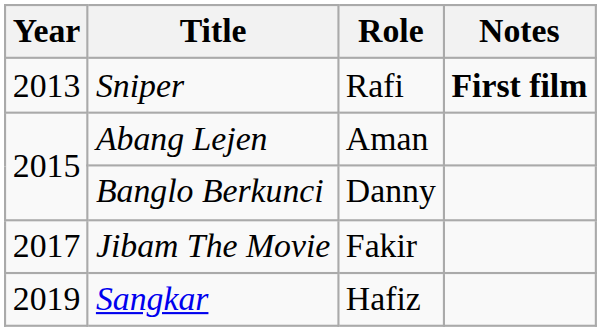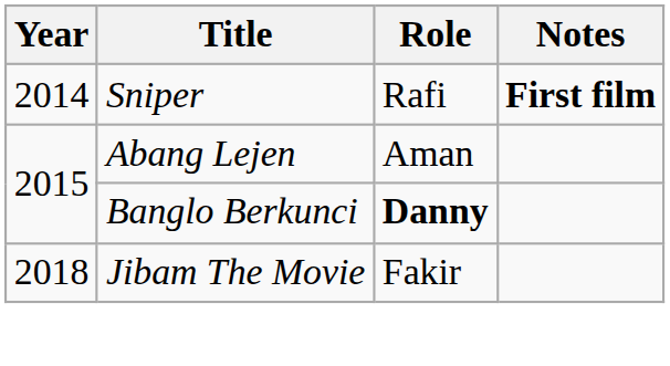 <table class="wikitable">
 <tr>
 <th>Year</th>
 <th>Title</th>
 <th>Role</th>
 <th>Notes</th>
 </tr>
 <tr>
-<td>2013</td>
+<td>2014</td>
 <td><em>Sniper</em></td>
 <td>Rafi</td>
 <td><strong>First film</strong></td>
 </tr>
 <tr>
 <td rowspan="2">2015</td>
 <td><em>Abang Lejen</em></td>
 <td>Aman</td>
 <td></td>
 </tr>
 <tr>
 <td><em>Banglo Berkunci</em></td>
-<td>Danny</td>
+<td><strong>Danny</strong></td>
 <td></td>
 </tr>
 <tr>
-<td>2017</td>
+<td>2018</td>
 <td><em>Jibam The Movie</em></td>
 <td>Fakir</td>
 <td></td>
 </tr>
-<tr>
-<td>2019</td>
-<td><em><a href='#'>Sangkar</a></em></td>
-<td>Hafiz</td>
-<td></td>
-</tr>
 </table>
